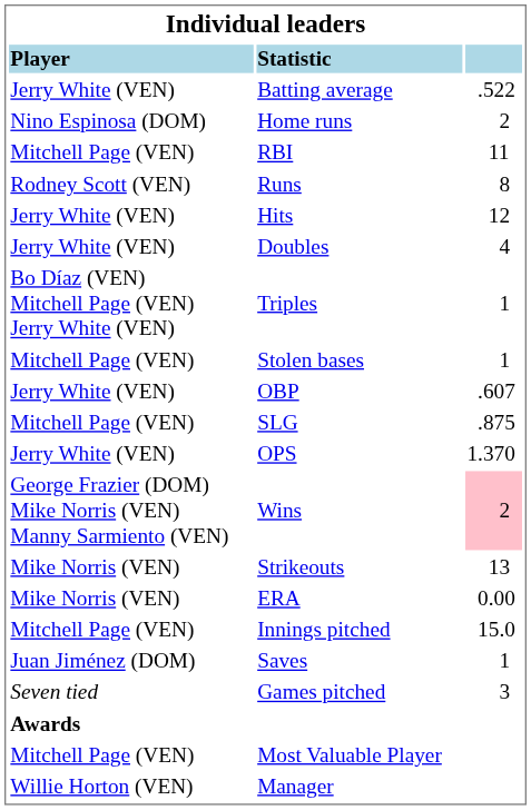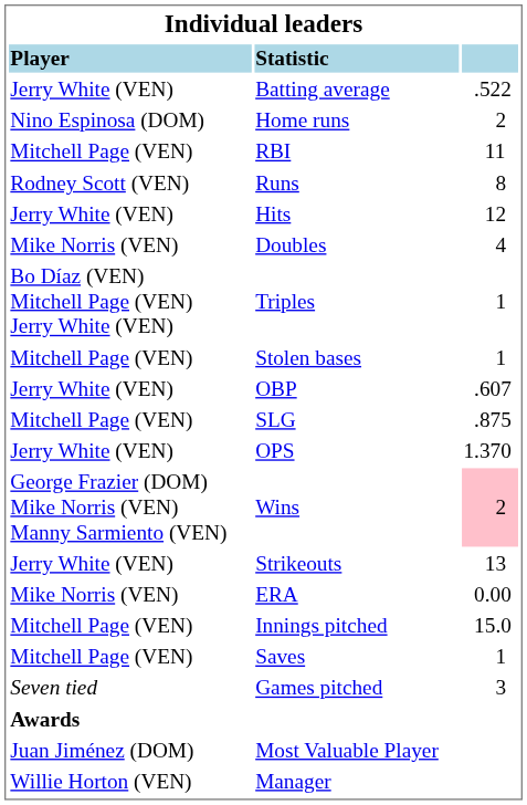 <table cellpadding="1"  style="width:350px; font-size:90%; border:1px solid gray;">
 <tr style="text-align:center; font-size:larger;">
 <td colspan=6><strong>Individual leaders</strong></td>
 </tr>
 <tr style="background:lightblue;">
 <td><strong>Player</strong></td>
 <td><strong>Statistic</strong></td>
 <td></td>
 </tr>
 <tr>
 <td><a href='#'>Jerry White</a> (VEN)</td>
 <td><a href='#'>Batting average</a></td>
 <td>  .522</td>
 </tr>
 <tr>
 <td><a href='#'>Nino Espinosa</a> (DOM)</td>
 <td><a href='#'>Home runs</a></td>
 <td>      2</td>
 </tr>
 <tr>
 <td><a href='#'>Mitchell Page</a> (VEN)</td>
 <td><a href='#'>RBI</a></td>
 <td>    11</td>
 </tr>
 <tr>
 <td><a href='#'>Rodney Scott</a> (VEN)</td>
 <td><a href='#'>Runs</a></td>
 <td>      8</td>
 </tr>
 <tr>
 <td><a href='#'>Jerry White</a> (VEN)</td>
 <td><a href='#'>Hits</a></td>
 <td>    12</td>
 </tr>
 <tr>
-<td><a href='#'>Jerry White</a> (VEN)</td>
+<td><a href='#'>Mike Norris</a> (VEN)</td>
 <td><a href='#'>Doubles</a></td>
 <td>      4</td>
 </tr>
 <tr>
 <td><a href='#'>Bo Díaz</a> (VEN) <br> <a href='#'>Mitchell Page</a> (VEN) <br> <a href='#'>Jerry White</a> (VEN)</td>
 <td><a href='#'>Triples</a></td>
 <td>      1</td>
 </tr>
 <tr>
 <td><a href='#'>Mitchell Page</a> (VEN)</td>
 <td><a href='#'>Stolen bases</a></td>
 <td>      1</td>
 </tr>
 <tr>
 <td><a href='#'>Jerry White</a> (VEN)</td>
 <td><a href='#'>OBP</a></td>
 <td>  .607</td>
 </tr>
 <tr>
 <td><a href='#'>Mitchell Page</a> (VEN)</td>
 <td><a href='#'>SLG</a></td>
 <td>  .875</td>
 </tr>
 <tr>
 <td><a href='#'>Jerry White</a> (VEN)</td>
 <td><a href='#'>OPS</a></td>
 <td>1.370</td>
 </tr>
 <tr>
 <td><a href='#'>George Frazier</a> (DOM) <br> <a href='#'>Mike Norris</a> (VEN) <br> <a href='#'>Manny Sarmiento</a> (VEN)</td>
 <td><a href='#'>Wins</a></td>
 <td style="background: pink;">      2</td>
 </tr>
 <tr>
-<td><a href='#'>Mike Norris</a> (VEN)</td>
+<td><a href='#'>Jerry White</a> (VEN)</td>
 <td><a href='#'>Strikeouts</a></td>
 <td>    13</td>
 </tr>
 <tr>
 <td><a href='#'>Mike Norris</a> (VEN)</td>
 <td><a href='#'>ERA</a></td>
 <td>  0.00</td>
 </tr>
 <tr>
 <td><a href='#'>Mitchell Page</a> (VEN)</td>
 <td><a href='#'>Innings pitched</a></td>
 <td>  15.0</td>
 </tr>
 <tr>
-<td><a href='#'>Juan Jiménez</a> (DOM)</td>
+<td><a href='#'>Mitchell Page</a> (VEN)</td>
 <td><a href='#'>Saves</a></td>
 <td>      1</td>
 </tr>
 <tr>
 <td><em>Seven tied</em></td>
 <td><a href='#'>Games pitched</a></td>
 <td>      3</td>
 </tr>
 <tr>
 <td><strong>Awards</strong></td>
 </tr>
 <tr>
-<td><a href='#'>Mitchell Page</a> (VEN)</td>
+<td><a href='#'>Juan Jiménez</a> (DOM)</td>
 <td><a href='#'>Most Valuable Player</a></td>
 </tr>
 <tr>
 <td><a href='#'>Willie Horton</a> (VEN)</td>
 <td><a href='#'>Manager</a></td>
 </tr>
 </table>
